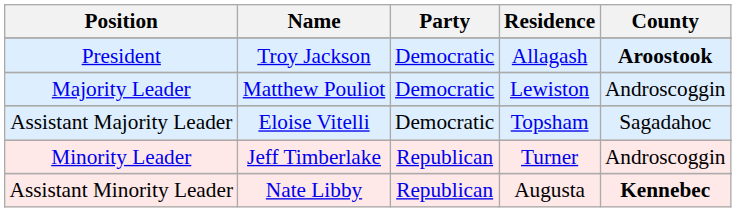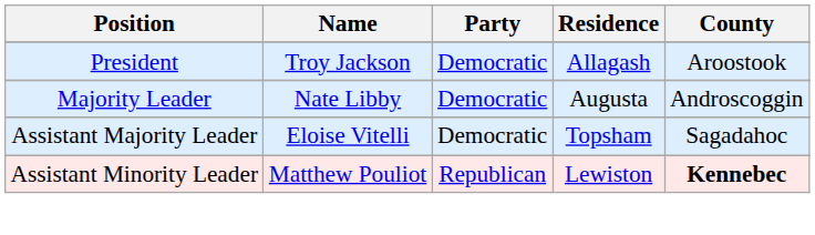 <table class="wikitable" style="text-align:center;">
 <tr>
 <th>Position</th>
 <th>Name</th>
 <th>Party</th>
 <th>Residence</th>
 <th>County</th>
 </tr>
 <tr>
 </tr>
 <tr bgcolor=#DDEEFF>
 <td><a href='#'>President</a></td>
 <td><a href='#'>Troy Jackson</a></td>
 <td><a href='#'>Democratic</a></td>
 <td><a href='#'>Allagash</a></td>
-<td><strong>Aroostook</strong></td>
+<td>Aroostook</td>
 </tr>
 <tr>
 </tr>
 <tr bgcolor=#DDEEFF>
 <td><a href='#'>Majority Leader</a></td>
-<td><a href='#'>Matthew Pouliot</a></td>
+<td><a href='#'>Nate Libby</a></td>
 <td><a href='#'>Democratic</a></td>
-<td><a href='#'>Lewiston</a></td>
+<td>Augusta</td>
 <td>Androscoggin</td>
 </tr>
 <tr>
 </tr>
 <tr bgcolor=#DDEEFF>
 <td>Assistant Majority Leader</td>
 <td><a href='#'>Eloise Vitelli</a></td>
 <td>Democratic</td>
 <td><a href='#'>Topsham</a></td>
 <td>Sagadahoc</td>
 </tr>
 <tr>
 </tr>
-<tr bgcolor=#FFE8E8>
-<td><a href='#'>Minority Leader</a></td>
-<td><a href='#'>Jeff Timberlake</a></td>
-<td><a href='#'>Republican</a></td>
-<td><a href='#'>Turner</a></td>
-<td>Androscoggin</td>
-</tr>
 <tr>
 </tr>
 <tr bgcolor=#FFE8E8>
 <td>Assistant Minority Leader</td>
-<td><a href='#'>Nate Libby</a></td>
+<td><a href='#'>Matthew Pouliot</a></td>
 <td><a href='#'>Republican</a></td>
-<td>Augusta</td>
+<td><a href='#'>Lewiston</a></td>
 <td><strong>Kennebec</strong></td>
 </tr>
 </table>
